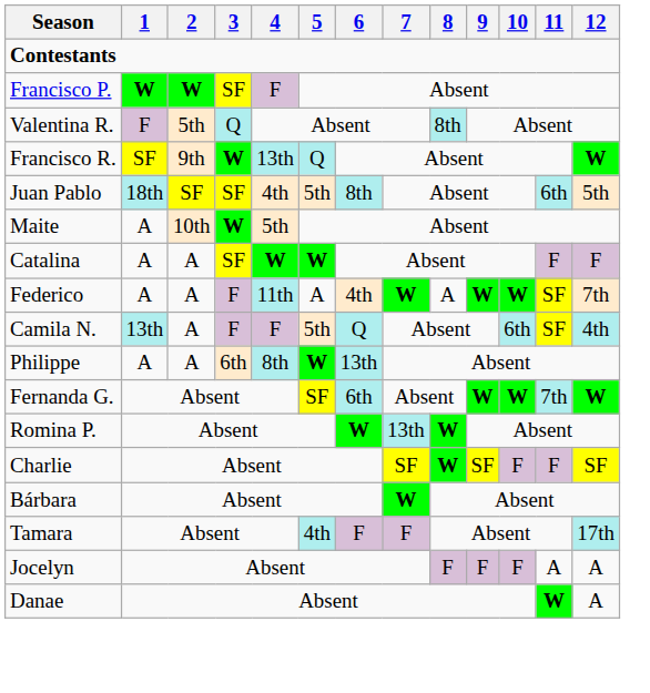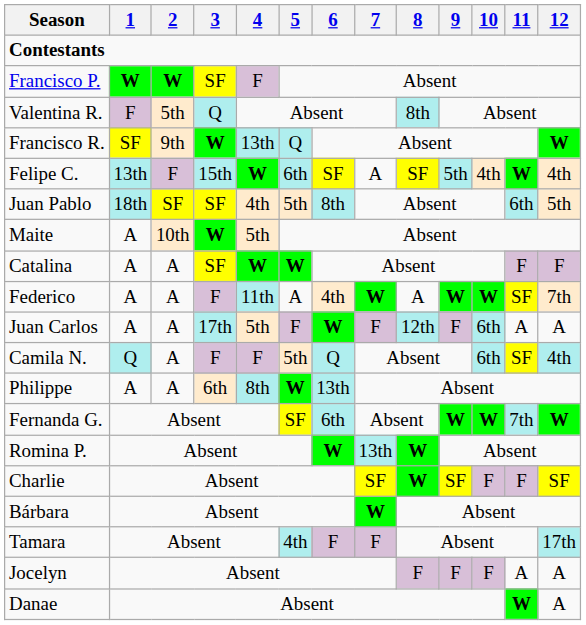 <table class=wikitable style=font-size:97%;text-align:center>
 <tr>
 <th>Season</th>
 <th><a href='#'>1</a></th>
 <th><a href='#'>2</a></th>
 <th><a href='#'>3</a></th>
 <th><a href='#'>4</a></th>
 <th><a href='#'>5</a></th>
 <th><a href='#'>6</a></th>
 <th><a href='#'>7</a></th>
 <th><a href='#'>8</a></th>
 <th><a href='#'>9</a></th>
 <th><a href='#'>10</a></th>
 <th><a href='#'>11</a></th>
 <th><a href='#'>12</a></th>
 </tr>
 <tr>
 <td colspan=13 align=left><strong>Contestants</strong></td>
 </tr>
 <tr>
 <td align=left><a href='#'>Francisco P.</a></td>
 <td bgcolor=lime><strong>W</strong></td>
 <td bgcolor=lime><strong>W</strong></td>
 <td bgcolor=Yellow>SF</td>
 <td bgcolor=thistle>F</td>
 <td colspan=8>Absent</td>
 </tr>
 <tr>
 <td align=left>Valentina R.</td>
 <td bgcolor=thistle>F</td>
 <td bgcolor=ffebcd>5th</td>
 <td bgcolor=afeeee>Q</td>
 <td colspan=4>Absent</td>
 <td bgcolor=afeeee>8th</td>
 <td colspan=4>Absent</td>
 </tr>
 <tr>
 <td align=left>Francisco R.</td>
 <td bgcolor=yellow>SF</td>
 <td bgcolor=ffebcd>9th</td>
 <td bgcolor=lime><strong>W</strong></td>
 <td bgcolor=afeeee>13th</td>
 <td bgcolor=afeeee>Q</td>
 <td colspan=6>Absent</td>
 <td bgcolor=lime><strong>W</strong></td>
+</tr>
+<tr>
+<td align=left>Felipe C.</td>
+<td bgcolor=afeeee>13th</td>
+<td bgcolor=thistle>F</td>
+<td bgcolor=afeeee>15th</td>
+<td bgcolor=lime><strong>W</strong></td>
+<td bgcolor=afeeee>6th</td>
+<td bgcolor=Yellow>SF</td>
+<td>A</td>
+<td bgcolor=Yellow>SF</td>
+<td bgcolor=afeeee>5th</td>
+<td bgcolor=ffebcd>4th</td>
+<td bgcolor=lime><strong>W</strong></td>
+<td bgcolor=ffebcd>4th</td>
 </tr>
 <tr>
 <td align=left>Juan Pablo</td>
 <td bgcolor=afeeee>18th</td>
 <td bgcolor=yellow>SF</td>
 <td bgcolor=yellow>SF</td>
 <td bgcolor=ffebcd>4th</td>
 <td bgcolor=ffebcd>5th</td>
 <td bgcolor=afeeee>8th</td>
 <td colspan=4>Absent</td>
 <td bgcolor=afeeee>6th</td>
 <td bgcolor=ffebcd>5th</td>
 </tr>
 <tr>
 <td align=left>Maite</td>
 <td>A</td>
 <td bgcolor=ffebcd>10th</td>
 <td bgcolor=lime><strong>W</strong></td>
 <td bgcolor=ffebcd>5th</td>
 <td colspan=8>Absent</td>
 </tr>
 <tr>
 <td align=left>Catalina</td>
 <td>A</td>
 <td>A</td>
 <td bgcolor=yellow>SF</td>
 <td bgcolor=lime><strong>W</strong></td>
 <td bgcolor=lime><strong>W</strong></td>
 <td colspan=5>Absent</td>
 <td bgcolor=thistle>F</td>
 <td bgcolor=thistle>F</td>
 </tr>
 <tr>
 <td align=left>Federico</td>
 <td>A</td>
 <td>A</td>
 <td bgcolor=thistle>F</td>
 <td bgcolor=afeeee>11th</td>
 <td>A</td>
 <td bgcolor=ffebcd>4th</td>
 <td bgcolor=lime><strong>W</strong></td>
 <td>A</td>
 <td bgcolor=lime><strong>W</strong></td>
 <td bgcolor=lime><strong>W</strong></td>
 <td bgcolor=yellow>SF</td>
 <td bgcolor=ffebcd>7th</td>
 </tr>
 <tr>
+<td align=left>Juan Carlos</td>
+<td>A</td>
+<td>A</td>
+<td bgcolor=afeeee>17th</td>
+<td bgcolor=ffebcd>5th</td>
+<td bgcolor=thistle>F</td>
+<td bgcolor=lime><strong>W</strong></td>
+<td bgcolor=thistle>F</td>
+<td bgcolor=afeeee>12th</td>
+<td bgcolor=thistle>F</td>
+<td bgcolor=afeeee>6th</td>
+<td>A</td>
+<td>A</td>
+</tr>
+<tr>
 <td align=left>Camila N.</td>
-<td bgcolor=afeeee>13th</td>
+<td bgcolor=afeeee>Q</td>
 <td>A</td>
 <td bgcolor=thistle>F</td>
 <td bgcolor=thistle>F</td>
 <td bgcolor=ffebcd>5th</td>
 <td bgcolor=afeeee>Q</td>
 <td colspan=3>Absent</td>
 <td bgcolor=afeeee>6th</td>
 <td bgcolor=yellow>SF</td>
 <td bgcolor=afeeee>4th</td>
 </tr>
 <tr>
 <td align=left>Philippe</td>
 <td>A</td>
 <td>A</td>
 <td bgcolor=ffebcd>6th</td>
 <td bgcolor=afeeee>8th</td>
 <td bgcolor=lime><strong>W</strong></td>
 <td bgcolor=afeeee>13th</td>
 <td colspan=6>Absent</td>
 </tr>
 <tr>
 <td align=left>Fernanda G.</td>
 <td colspan=4>Absent</td>
 <td bgcolor=yellow>SF</td>
 <td bgcolor=afeeee>6th</td>
 <td colspan=2>Absent</td>
 <td bgcolor=lime><strong>W</strong></td>
 <td bgcolor=lime><strong>W</strong></td>
 <td bgcolor=afeeee>7th</td>
 <td bgcolor=lime><strong>W</strong></td>
 </tr>
 <tr>
 <td align=left>Romina P.</td>
 <td colspan=5>Absent</td>
 <td bgcolor=lime><strong>W</strong></td>
 <td bgcolor=afeeee>13th</td>
 <td bgcolor=lime><strong>W</strong></td>
 <td colspan=4>Absent</td>
 </tr>
 <tr>
 <td align=left>Charlie</td>
 <td colspan=6>Absent</td>
 <td bgcolor=yellow>SF</td>
 <td bgcolor=lime><strong>W</strong></td>
 <td bgcolor=yellow>SF</td>
 <td bgcolor=thistle>F</td>
 <td bgcolor=thistle>F</td>
 <td bgcolor=yellow>SF</td>
 </tr>
 <tr>
 <td align=left>Bárbara</td>
 <td colspan=6>Absent</td>
 <td bgcolor=lime><strong>W</strong></td>
 <td colspan=5>Absent</td>
 </tr>
 <tr>
 <td align=left>Tamara</td>
 <td colspan=4>Absent</td>
 <td bgcolor=afeeee>4th</td>
 <td bgcolor=thistle>F</td>
 <td bgcolor=thistle>F</td>
 <td colspan=4>Absent</td>
 <td bgcolor=afeeee>17th</td>
 </tr>
 <tr>
 <td align=left>Jocelyn</td>
 <td colspan=7>Absent</td>
 <td bgcolor=thistle>F</td>
 <td bgcolor=thistle>F</td>
 <td bgcolor=thistle>F</td>
 <td>A</td>
 <td>A</td>
 </tr>
 <tr>
 <td align=left>Danae</td>
 <td colspan=10>Absent</td>
 <td bgcolor=lime><strong>W</strong></td>
 <td>A</td>
 </tr>
 </table>
